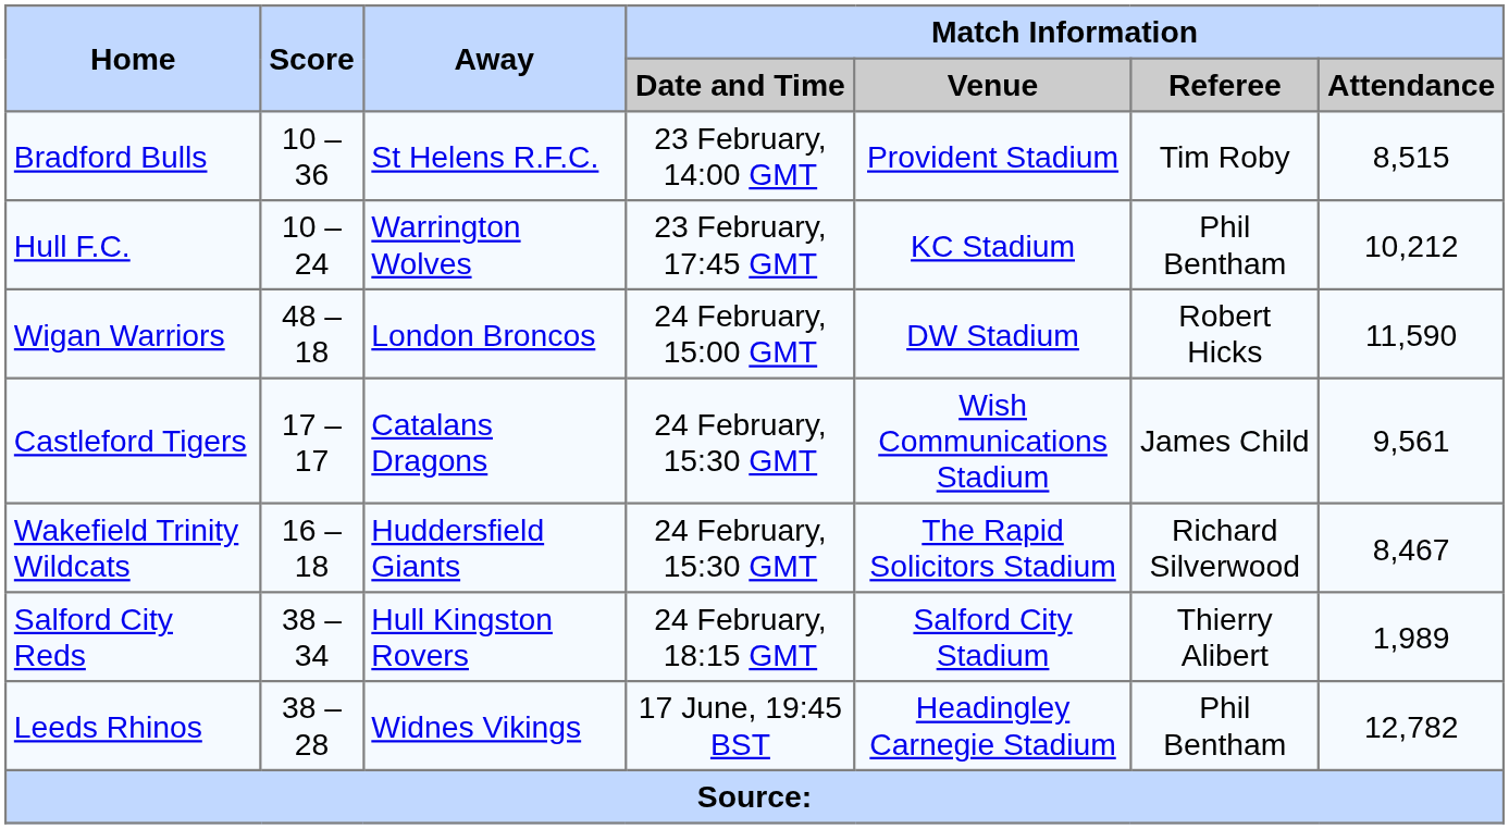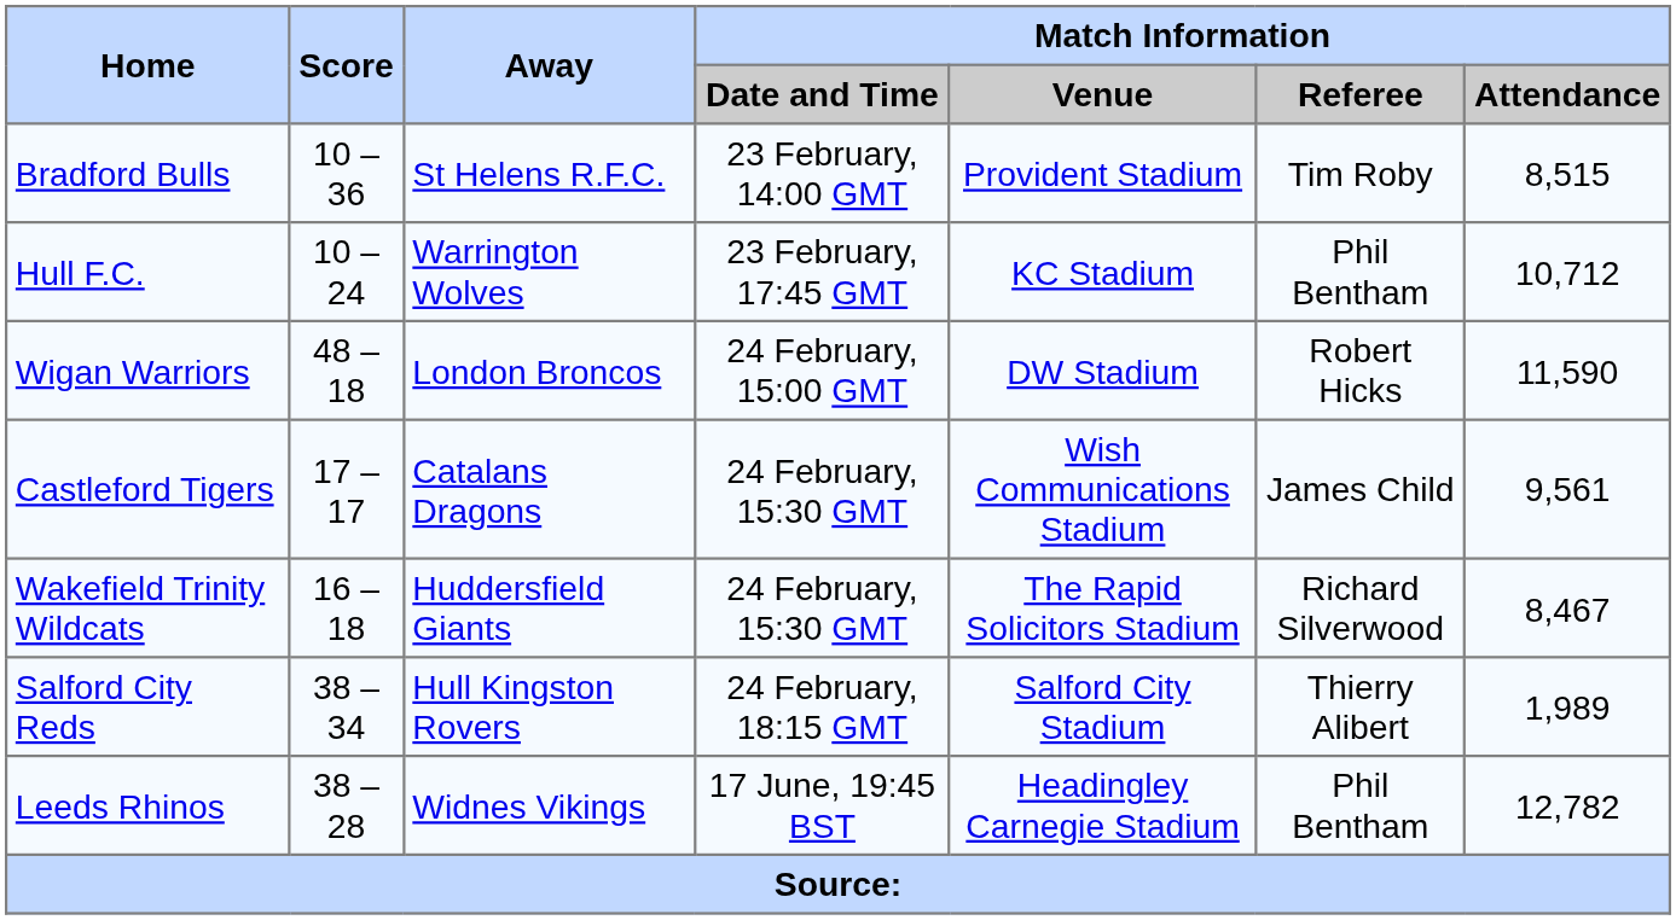 <table border=1 style="border-collapse:collapse; font-size:80%; text-align:center;" cellpadding=3 cellspacing=0 width=100%>
 <tr bgcolor=#C1D8FF>
 <th rowspan=2 width=19%>Home</th>
 <th rowspan=2 width=6%>Score</th>
 <th rowspan=2 width=19%>Away</th>
 <th colspan=6>Match Information</th>
 </tr>
 <tr bgcolor=#CCCCCC>
 <th width=17%>Date and Time</th>
 <th width=19%>Venue</th>
 <th width=13%>Referee</th>
 <th width=7%>Attendance</th>
 </tr>
 <tr bgcolor=#F5FAFF>
 <td align=left> <a href='#'>Bradford Bulls</a></td>
 <td>10 – 36</td>
 <td align=left> <a href='#'>St Helens R.F.C.</a></td>
 <td>23 February, 14:00 <a href='#'>GMT</a></td>
 <td><a href='#'>Provident Stadium</a></td>
 <td>Tim Roby</td>
 <td>8,515</td>
 </tr>
 <tr bgcolor=#F5FAFF>
 <td align=left> <a href='#'>Hull F.C.</a></td>
 <td>10 – 24</td>
 <td align=left> <a href='#'>Warrington Wolves</a></td>
 <td>23 February, 17:45 <a href='#'>GMT</a></td>
 <td><a href='#'>KC Stadium</a></td>
 <td>Phil Bentham</td>
-<td>10,212</td>
+<td>10,712</td>
 </tr>
 <tr bgcolor=#F5FAFF>
 <td align=left> <a href='#'>Wigan Warriors</a></td>
 <td>48 – 18</td>
 <td align=left> <a href='#'>London Broncos</a></td>
 <td>24 February, 15:00 <a href='#'>GMT</a></td>
 <td><a href='#'>DW Stadium</a></td>
 <td>Robert Hicks</td>
 <td>11,590</td>
 </tr>
 <tr bgcolor=#F5FAFF>
 <td align=left> <a href='#'>Castleford Tigers</a></td>
 <td>17 – 17</td>
 <td align=left> <a href='#'>Catalans Dragons</a></td>
 <td>24 February, 15:30 <a href='#'>GMT</a></td>
 <td><a href='#'>Wish Communications Stadium</a></td>
 <td>James Child</td>
 <td>9,561</td>
 </tr>
 <tr bgcolor=#F5FAFF>
 <td align=left> <a href='#'>Wakefield Trinity Wildcats</a></td>
 <td>16 – 18</td>
 <td align=left> <a href='#'>Huddersfield Giants</a></td>
 <td>24 February, 15:30 <a href='#'>GMT</a></td>
 <td><a href='#'>The Rapid Solicitors Stadium</a></td>
 <td>Richard Silverwood</td>
 <td>8,467</td>
 </tr>
 <tr bgcolor=#F5FAFF>
 <td align=left> <a href='#'>Salford City Reds</a></td>
 <td>38 – 34</td>
 <td align=left> <a href='#'>Hull Kingston Rovers</a></td>
 <td>24 February, 18:15 <a href='#'>GMT</a></td>
 <td><a href='#'>Salford City Stadium</a></td>
 <td>Thierry Alibert</td>
 <td>1,989</td>
 </tr>
 <tr bgcolor=#F5FAFF>
 <td align=left> <a href='#'>Leeds Rhinos</a></td>
 <td>38 – 28</td>
 <td align=left> <a href='#'>Widnes Vikings</a></td>
 <td>17 June, 19:45 <a href='#'>BST</a></td>
 <td><a href='#'>Headingley Carnegie Stadium</a></td>
 <td>Phil Bentham</td>
 <td>12,782</td>
 </tr>
 <tr bgcolor=#C1D8FF>
 <th colspan=12>Source:</th>
 </tr>
 </table>
